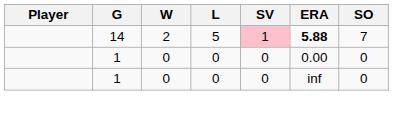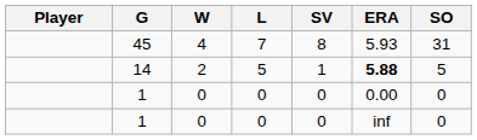 <table class="wikitable sortable">
 <tr>
 <th bgcolor="#DDDDFF" width="16%">Player</th>
 <th bgcolor="#DDDDFF" width="9%">G</th>
 <th bgcolor="#DDDDFF" width="9%">W</th>
 <th bgcolor="#DDDDFF" width="9%">L</th>
 <th bgcolor="#DDDDFF" width="9%">SV</th>
 <th bgcolor="#DDDDFF" width="9%">ERA</th>
 <th bgcolor="#DDDDFF" width="9%">SO</th>
 </tr>
 <tr align="center">
 <td></td>
+<td>45</td>
+<td>4</td>
+<td>7</td>
+<td>8</td>
+<td>5.93</td>
+<td>31</td>
+</tr>
+<tr align="center">
+<td></td>
 <td>14</td>
 <td>2</td>
 <td>5</td>
-<td style="background: pink;">1</td>
+<td>1</td>
 <td><strong>5.88</strong></td>
-<td>7</td>
+<td>5</td>
 </tr>
 <tr align="center">
 <td></td>
 <td>1</td>
 <td>0</td>
 <td>0</td>
 <td>0</td>
 <td>0.00</td>
 <td>0</td>
 </tr>
 <tr align="center">
 <td></td>
 <td>1</td>
 <td>0</td>
 <td>0</td>
 <td>0</td>
 <td>inf</td>
 <td>0</td>
 </tr>
 </table>
